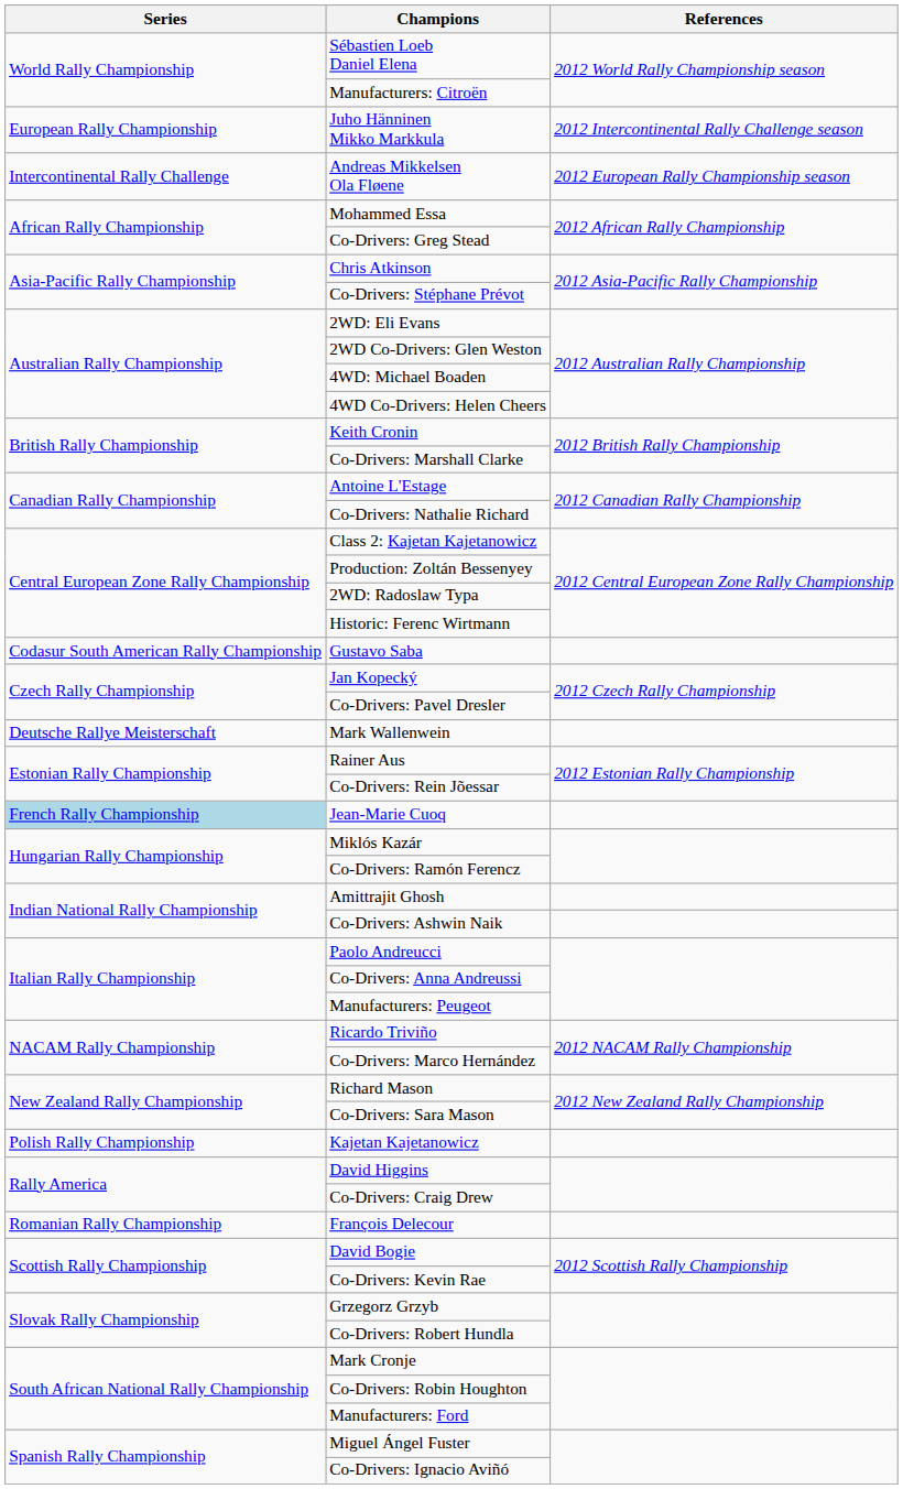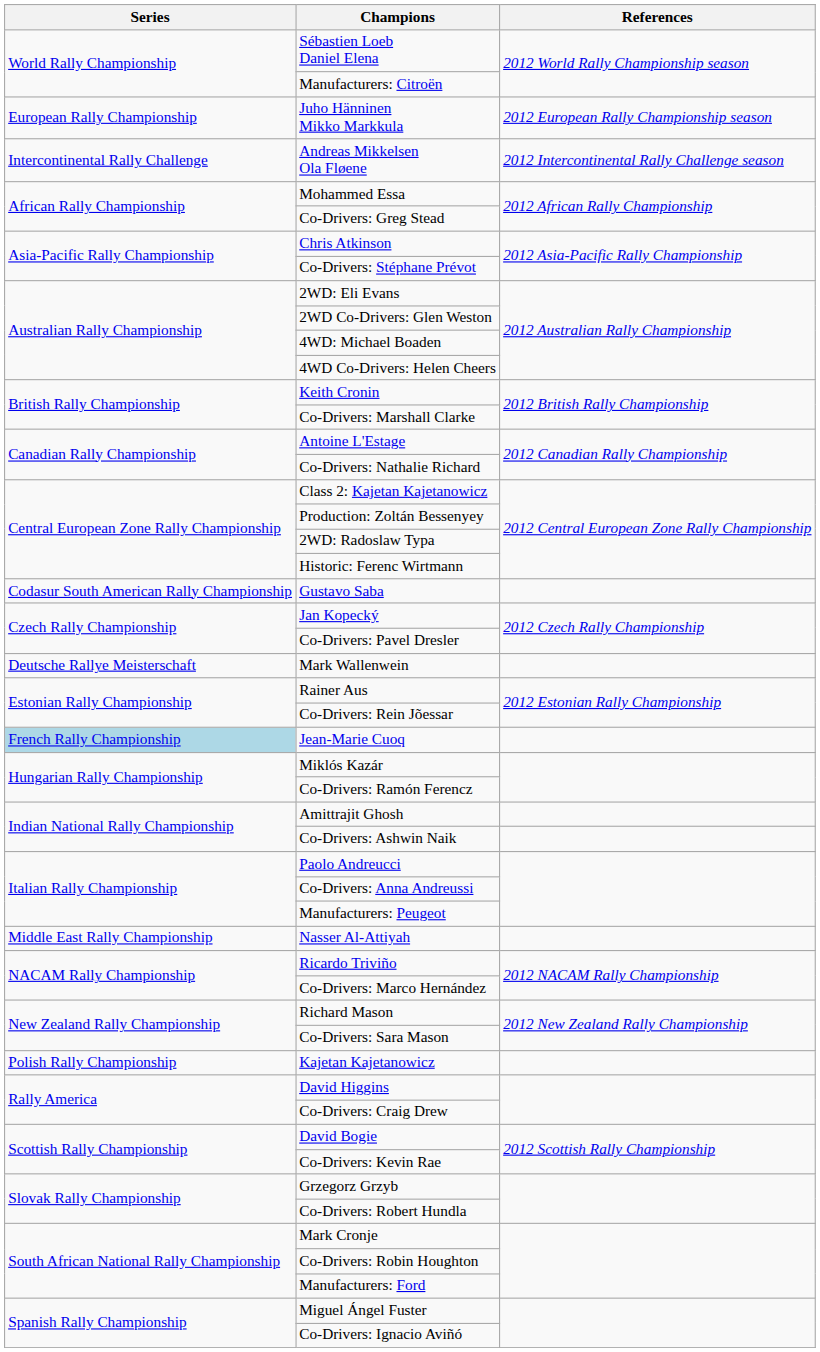 <table class="wikitable" style="font-size: 87%;">
 <tr>
 <th>Series</th>
 <th>Champions</th>
 <th>References</th>
 </tr>
 <tr>
 <td rowspan=2><a href='#'>World Rally Championship</a></td>
 <td> <a href='#'>Sébastien Loeb</a><br> <a href='#'>Daniel Elena</a></td>
 <td rowspan=2><em><a href='#'>2012 World Rally Championship season</a></em></td>
 </tr>
 <tr>
 <td>Manufacturers:  <a href='#'>Citroën</a></td>
 </tr>
 <tr>
 <td><a href='#'>European Rally Championship</a></td>
 <td> <a href='#'>Juho Hänninen</a><br> <a href='#'>Mikko Markkula</a></td>
-<td><em><a href='#'>2012 Intercontinental Rally Challenge season</a></em></td>
+<td><em><a href='#'>2012 European Rally Championship season</a></em></td>
 </tr>
 <tr>
 <td><a href='#'>Intercontinental Rally Challenge</a></td>
 <td> <a href='#'>Andreas Mikkelsen</a><br> <a href='#'>Ola Fløene</a></td>
-<td><em><a href='#'>2012 European Rally Championship season</a></em></td>
+<td><em><a href='#'>2012 Intercontinental Rally Challenge season</a></em></td>
 </tr>
 <tr>
 <td rowspan=2><a href='#'>African Rally Championship</a></td>
 <td> Mohammed Essa</td>
 <td rowspan=2><em><a href='#'>2012 African Rally Championship</a></em></td>
 </tr>
 <tr>
 <td>Co-Drivers:  Greg Stead</td>
 </tr>
 <tr>
 <td rowspan=2><a href='#'>Asia-Pacific Rally Championship</a></td>
 <td> <a href='#'>Chris Atkinson</a></td>
 <td rowspan=2><em><a href='#'>2012 Asia-Pacific Rally Championship</a></em></td>
 </tr>
 <tr>
 <td>Co-Drivers:  <a href='#'>Stéphane Prévot</a></td>
 </tr>
 <tr>
 <td rowspan=4><a href='#'>Australian Rally Championship</a></td>
 <td>2WD:  Eli Evans</td>
 <td rowspan=4><em><a href='#'>2012 Australian Rally Championship</a></em></td>
 </tr>
 <tr>
 <td>2WD Co-Drivers:  Glen Weston</td>
 </tr>
 <tr>
 <td>4WD:  Michael Boaden</td>
 </tr>
 <tr>
 <td>4WD Co-Drivers:  Helen Cheers</td>
 </tr>
 <tr>
 <td rowspan=2><a href='#'>British Rally Championship</a></td>
 <td> <a href='#'>Keith Cronin</a></td>
 <td rowspan=2><em><a href='#'>2012 British Rally Championship</a></em></td>
 </tr>
 <tr>
 <td>Co-Drivers:  Marshall Clarke</td>
 </tr>
 <tr>
 <td rowspan=2><a href='#'>Canadian Rally Championship</a></td>
 <td> <a href='#'>Antoine L'Estage</a></td>
 <td rowspan=2><em><a href='#'>2012 Canadian Rally Championship</a></em></td>
 </tr>
 <tr>
 <td>Co-Drivers:  Nathalie Richard</td>
 </tr>
 <tr>
 <td rowspan=4><a href='#'>Central European Zone Rally Championship</a></td>
 <td>Class 2:  <a href='#'>Kajetan Kajetanowicz</a></td>
 <td rowspan=4><em><a href='#'>2012 Central European Zone Rally Championship</a></em></td>
 </tr>
 <tr>
 <td>Production:  Zoltán Bessenyey</td>
 </tr>
 <tr>
 <td>2WD:  Radoslaw Typa</td>
 </tr>
 <tr>
 <td>Historic:  Ferenc Wirtmann</td>
 </tr>
 <tr>
 <td><a href='#'>Codasur South American Rally Championship</a></td>
 <td> <a href='#'>Gustavo Saba</a></td>
 <td></td>
 </tr>
 <tr>
 <td rowspan=2><a href='#'>Czech Rally Championship</a></td>
 <td> <a href='#'>Jan Kopecký</a></td>
 <td rowspan=2><em><a href='#'>2012 Czech Rally Championship</a></em></td>
 </tr>
 <tr>
 <td>Co-Drivers:  Pavel Dresler</td>
 </tr>
 <tr>
 <td><a href='#'>Deutsche Rallye Meisterschaft</a></td>
 <td> Mark Wallenwein</td>
 <td></td>
 </tr>
 <tr>
 <td rowspan=2><a href='#'>Estonian Rally Championship</a></td>
 <td> Rainer Aus</td>
 <td rowspan=2><em><a href='#'>2012 Estonian Rally Championship</a></em></td>
 </tr>
 <tr>
 <td>Co-Drivers:  Rein Jõessar</td>
 </tr>
 <tr>
 <td style="background: lightblue;"><a href='#'>French Rally Championship</a></td>
 <td> <a href='#'>Jean-Marie Cuoq</a></td>
 <td></td>
 </tr>
 <tr>
 <td rowspan=2><a href='#'>Hungarian Rally Championship</a></td>
 <td> Miklós Kazár</td>
 <td rowspan=2></td>
 </tr>
 <tr>
 <td>Co-Drivers:  Ramón Ferencz</td>
 </tr>
 <tr>
 <td rowspan=2><a href='#'>Indian National Rally Championship</a></td>
 <td> Amittrajit Ghosh</td>
 <td></td>
 </tr>
 <tr>
 <td>Co-Drivers:  Ashwin Naik</td>
 </tr>
 <tr>
 <td rowspan=3><a href='#'>Italian Rally Championship</a></td>
 <td> <a href='#'>Paolo Andreucci</a></td>
 <td rowspan=3></td>
 </tr>
 <tr>
 <td>Co-Drivers:  <a href='#'>Anna Andreussi</a></td>
 </tr>
 <tr>
 <td>Manufacturers:  <a href='#'>Peugeot</a></td>
 </tr>
 <tr>
+<td><a href='#'>Middle East Rally Championship</a></td>
+<td> <a href='#'>Nasser Al-Attiyah</a></td>
+<td></td>
+</tr>
+<tr>
 <td rowspan=2><a href='#'>NACAM Rally Championship</a></td>
 <td> <a href='#'>Ricardo Triviño</a></td>
 <td rowspan=2><em><a href='#'>2012 NACAM Rally Championship</a></em></td>
 </tr>
 <tr>
 <td>Co-Drivers:  Marco Hernández</td>
 </tr>
 <tr>
 <td rowspan=2><a href='#'>New Zealand Rally Championship</a></td>
 <td> Richard Mason</td>
 <td rowspan=2><em><a href='#'>2012 New Zealand Rally Championship</a></em></td>
 </tr>
 <tr>
 <td>Co-Drivers:  Sara Mason</td>
 </tr>
 <tr>
 <td><a href='#'>Polish Rally Championship</a></td>
 <td> <a href='#'>Kajetan Kajetanowicz</a></td>
 <td></td>
 </tr>
 <tr>
 <td rowspan=2><a href='#'>Rally America</a></td>
 <td> <a href='#'>David Higgins</a></td>
 <td rowspan=2></td>
 </tr>
 <tr>
 <td>Co-Drivers:  Craig Drew</td>
-</tr>
-<tr>
-<td><a href='#'>Romanian Rally Championship</a></td>
-<td> <a href='#'>François Delecour</a></td>
-<td></td>
 </tr>
 <tr>
 <td rowspan=2><a href='#'>Scottish Rally Championship</a></td>
 <td> <a href='#'>David Bogie</a></td>
 <td rowspan=2><em><a href='#'>2012 Scottish Rally Championship</a></em></td>
 </tr>
 <tr>
 <td>Co-Drivers:  Kevin Rae</td>
 </tr>
 <tr>
 <td rowspan=2><a href='#'>Slovak Rally Championship</a></td>
 <td> Grzegorz Grzyb</td>
 <td rowspan=2></td>
 </tr>
 <tr>
 <td>Co-Drivers:  Robert Hundla</td>
 </tr>
 <tr>
 <td rowspan=3><a href='#'>South African National Rally Championship</a></td>
 <td> Mark Cronje</td>
 <td rowspan=3></td>
 </tr>
 <tr>
 <td>Co-Drivers:  Robin Houghton</td>
 </tr>
 <tr>
 <td>Manufacturers:  <a href='#'>Ford</a></td>
 </tr>
 <tr>
 <td rowspan=2><a href='#'>Spanish Rally Championship</a></td>
 <td> Miguel Ángel Fuster</td>
 <td rowspan=2></td>
 </tr>
 <tr>
 <td>Co-Drivers:  Ignacio Aviñó</td>
 </tr>
 </table>
